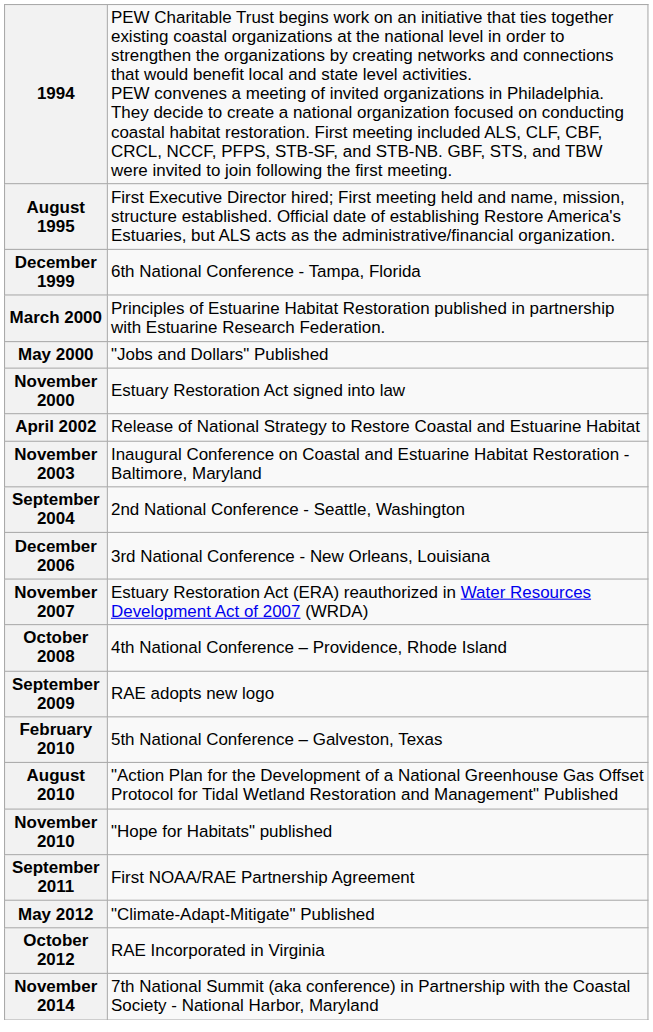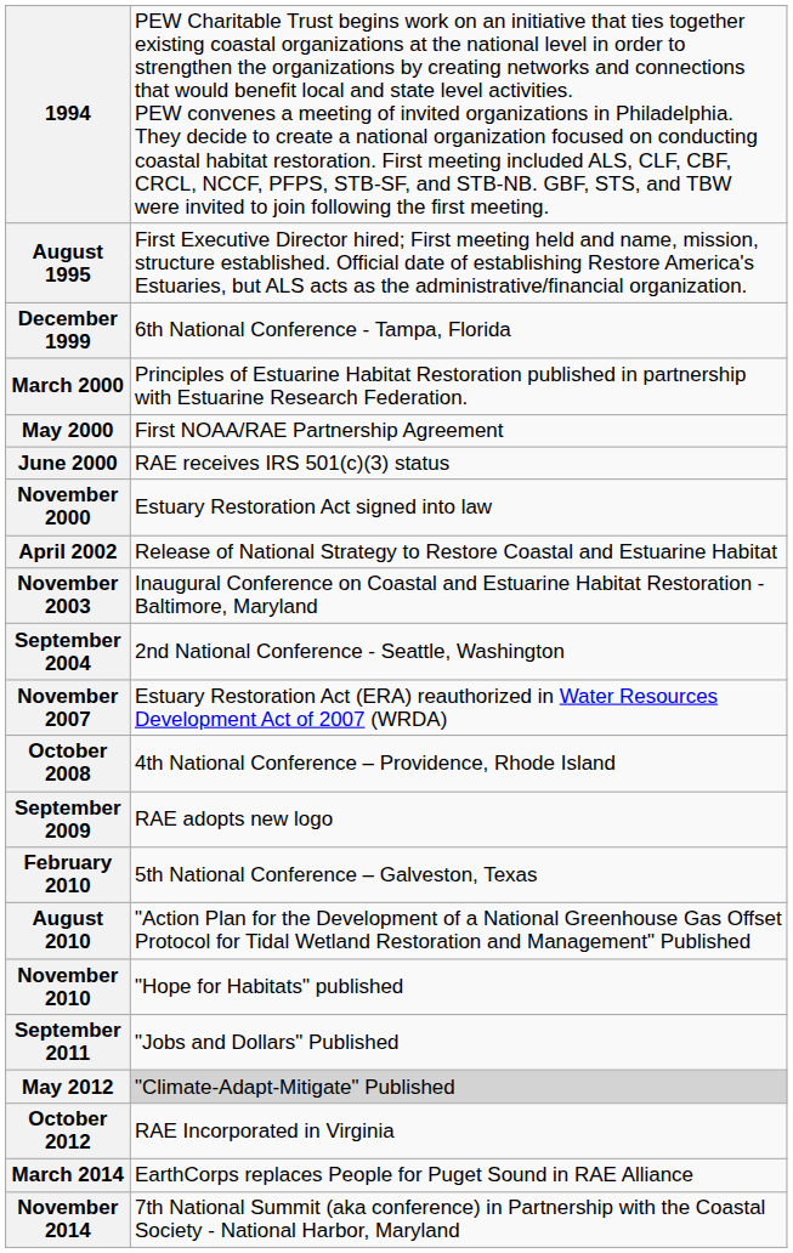 <table class="wikitable" style="text-align: left;">
 <tr>
 <th>1994</th>
 <td>PEW Charitable Trust begins work on an initiative that ties together existing coastal organizations at the national level in order to strengthen the organizations by creating networks and connections that would benefit local and state level activities.<br>PEW convenes a meeting of invited organizations in Philadelphia. They decide to create a national organization focused on conducting coastal habitat restoration. First meeting included ALS, CLF, CBF, CRCL, NCCF, PFPS, STB-SF, and STB-NB. GBF, STS, and TBW were invited to join following the first meeting.</td>
 </tr>
 <tr>
 <th>August 1995</th>
 <td>First Executive Director hired; First meeting held and name, mission, structure established. Official date of establishing Restore America's Estuaries, but ALS acts as the administrative/financial organization.</td>
 </tr>
 <tr>
 <th>December 1999</th>
 <td>6th National Conference - Tampa, Florida</td>
 </tr>
 <tr>
 <th>March 2000</th>
 <td>Principles of Estuarine Habitat Restoration published in partnership with Estuarine Research Federation.</td>
 </tr>
 <tr>
 <th>May 2000</th>
-<td>"Jobs and Dollars" Published</td>
+<td>First NOAA/RAE Partnership Agreement</td>
+</tr>
+<tr>
+<th>June 2000</th>
+<td>RAE receives IRS 501(c)(3) status</td>
 </tr>
 <tr>
 <th>November 2000</th>
 <td>Estuary Restoration Act signed into law</td>
 </tr>
 <tr>
 <th>April 2002</th>
 <td>Release of National Strategy to Restore Coastal and Estuarine Habitat</td>
 </tr>
 <tr>
 <th>November 2003</th>
 <td>Inaugural Conference on Coastal and Estuarine Habitat Restoration - Baltimore, Maryland</td>
 </tr>
 <tr>
 <th>September 2004</th>
 <td>2nd National Conference - Seattle, Washington</td>
-</tr>
-<tr>
-<th>December 2006</th>
-<td>3rd National Conference - New Orleans, Louisiana</td>
 </tr>
 <tr>
 <th>November 2007</th>
 <td>Estuary Restoration Act (ERA) reauthorized in <a href='#'>Water Resources Development Act of 2007</a> (WRDA)</td>
 </tr>
 <tr>
 <th>October 2008</th>
 <td>4th National Conference – Providence, Rhode Island</td>
 </tr>
 <tr>
 <th>September 2009</th>
 <td>RAE adopts new logo</td>
 </tr>
 <tr>
 <th>February 2010</th>
 <td>5th National Conference – Galveston, Texas</td>
 </tr>
 <tr>
 <th>August 2010</th>
 <td>"Action Plan for the Development of a National Greenhouse Gas Offset Protocol for Tidal Wetland Restoration and Management" Published</td>
 </tr>
 <tr>
 <th>November 2010</th>
 <td>"Hope for Habitats" published</td>
 </tr>
 <tr>
 <th>September 2011</th>
-<td>First NOAA/RAE Partnership Agreement</td>
+<td>"Jobs and Dollars" Published</td>
 </tr>
 <tr>
 <th>May 2012</th>
-<td>"Climate-Adapt-Mitigate" Published</td>
+<td style="background: lightgrey;">"Climate-Adapt-Mitigate" Published</td>
 </tr>
 <tr>
 <th>October 2012</th>
 <td>RAE Incorporated in Virginia</td>
 </tr>
 <tr>
+<th>March 2014</th>
+<td>EarthCorps replaces People for Puget Sound in RAE Alliance</td>
+</tr>
+<tr>
 <th>November 2014</th>
 <td>7th National Summit (aka conference) in Partnership with the Coastal Society - National Harbor, Maryland</td>
 </tr>
 </table>
